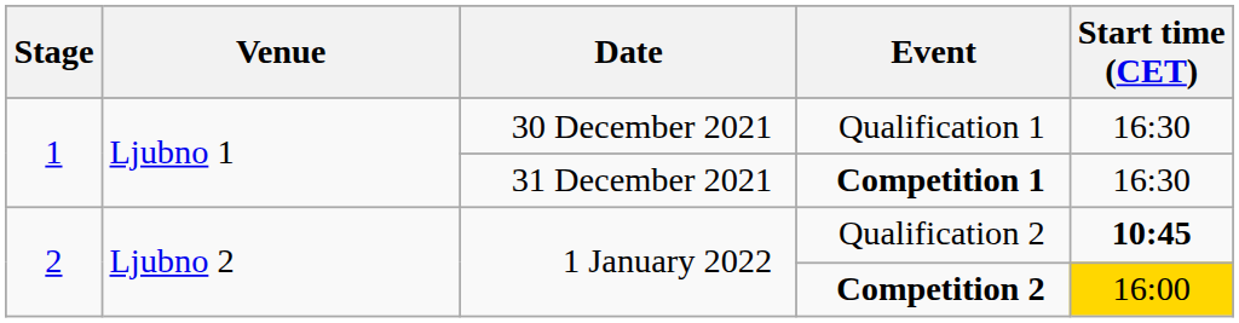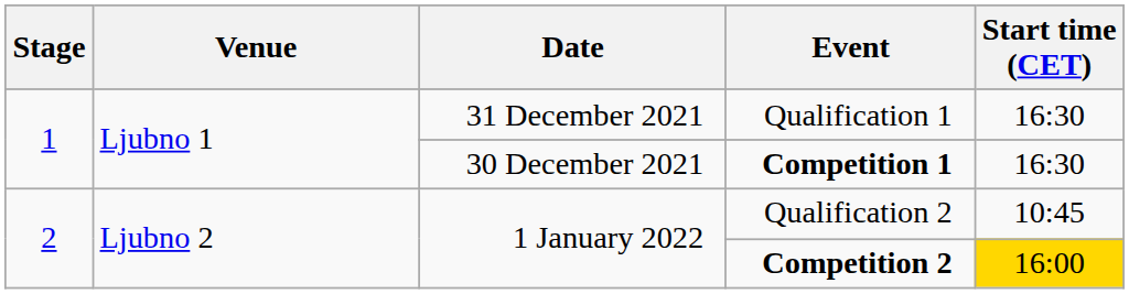 <table class="wikitable">
 <tr>
 <th>Stage</th>
 <th width="160">Venue</th>
 <th width="150">Date</th>
 <th width="120">Event</th>
 <th>Start time<br>(<a href='#'>CET</a>)</th>
 </tr>
 <tr>
 <td rowspan=2 align="center"><a href='#'>1</a></td>
 <td rowspan=2> <a href='#'>Ljubno</a> 1</td>
-<td align="right">30 December 2021  </td>
+<td align="right">31 December 2021  </td>
 <td align="right">Qualification 1  </td>
 <td align="center">16:30</td>
 </tr>
 <tr>
-<td align="right">31 December 2021  </td>
+<td align="right">30 December 2021  </td>
 <td align="right"><strong>Competition 1</strong>  </td>
 <td align="center">16:30</td>
 </tr>
 <tr>
 <td rowspan=2 align="center"><a href='#'>2</a></td>
 <td rowspan=2> <a href='#'>Ljubno</a> 2</td>
 <td align="right" rowspan=2>1 January 2022  </td>
 <td align="right">Qualification 2  </td>
-<td align="center"><strong>10:45</strong></td>
+<td align="center">10:45</td>
 </tr>
 <tr>
 <td align="right"><strong>Competition 2</strong>  </td>
 <td align="center" style="background: gold;">16:00</td>
 </tr>
 </table>
